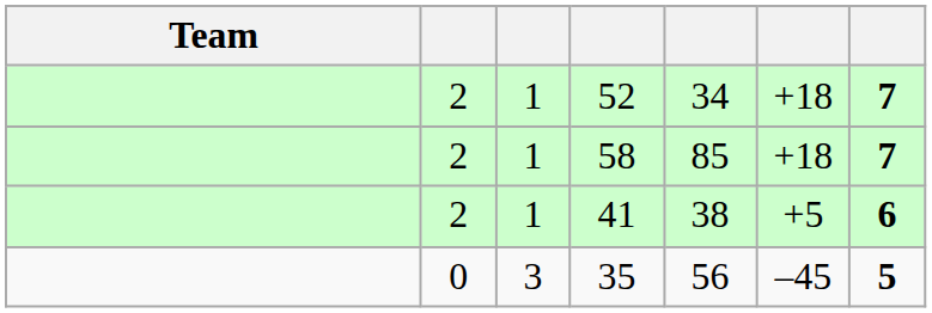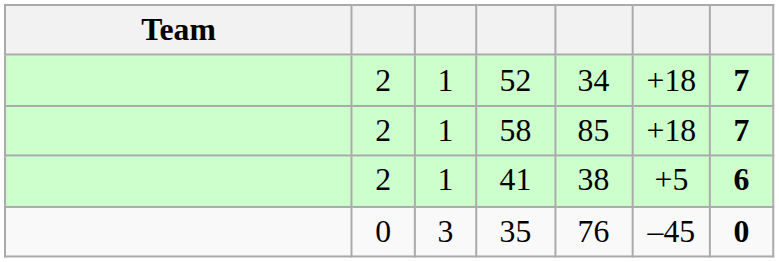 <table class="wikitable" style="text-align:center;">
 <tr>
 <th style="width:10.5em;">Team</th>
 <th style="width:1.5em;"></th>
 <th style="width:1.5em;"></th>
 <th style="width:2.0em;"></th>
 <th style="width:2.0em;"></th>
 <th style="width:2.0em;"></th>
 <th style="width:1.5em;"></th>
 </tr>
 <tr bgcolor=#cfc>
 <td align="left"></td>
 <td>2</td>
 <td>1</td>
 <td>52</td>
 <td>34</td>
 <td>+18</td>
 <td><strong>7</strong></td>
 </tr>
 <tr bgcolor=#cfc>
 <td align="left"></td>
 <td>2</td>
 <td>1</td>
 <td>58</td>
 <td>85</td>
 <td>+18</td>
 <td><strong>7</strong></td>
 </tr>
 <tr bgcolor=#cfc>
 <td align="left"></td>
 <td>2</td>
 <td>1</td>
 <td>41</td>
 <td>38</td>
 <td>+5</td>
 <td><strong>6</strong></td>
 </tr>
 <tr>
 <td align="left"></td>
 <td>0</td>
 <td>3</td>
 <td>35</td>
-<td>56</td>
+<td>76</td>
 <td>–45</td>
-<td><strong>5</strong></td>
+<td><strong>0</strong></td>
 </tr>
 </table>
